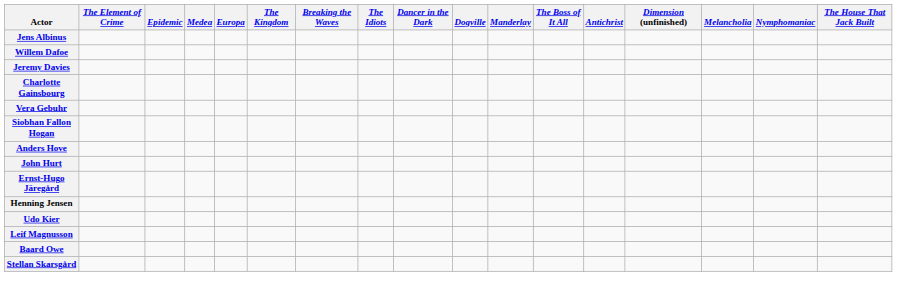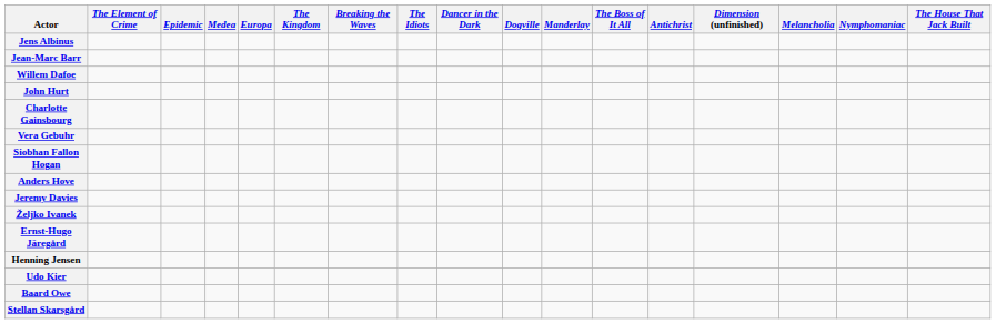 <table class="wikitable" style="text-align:center;font-size:80%;">
 <tr style="vertical-align:bottom;">
 <th>Actor</th>
 <th><em><a href='#'>The Element of Crime</a></em></th>
 <th><em><a href='#'>Epidemic</a></em></th>
 <th><em><a href='#'>Medea</a></em></th>
 <th><em><a href='#'>Europa</a></em></th>
 <th><em><a href='#'>The Kingdom</a></em></th>
 <th><em><a href='#'>Breaking the Waves</a></em></th>
 <th><em><a href='#'>The Idiots</a></em></th>
 <th><em><a href='#'>Dancer in the Dark</a></em></th>
 <th><em><a href='#'>Dogville</a></em></th>
 <th><em><a href='#'>Manderlay</a></em></th>
 <th><em><a href='#'>The Boss of It All</a></em></th>
 <th><em><a href='#'>Antichrist</a></em></th>
 <th><em><a href='#'>Dimension</a></em> (unfinished)<em></em></th>
 <th><em><a href='#'>Melancholia</a></em></th>
 <th><em><a href='#'>Nymphomaniac</a></em></th>
 <th><em><a href='#'>The House That Jack Built</a></em></th>
 </tr>
 <tr>
 <th><a href='#'>Jens Albinus</a></th>
 <td></td>
 <td></td>
 <td></td>
 <td></td>
 <td></td>
 <td></td>
 <td></td>
 <td></td>
 <td></td>
 <td></td>
 <td></td>
 <td></td>
 <td></td>
 <td></td>
 <td></td>
 <td></td>
 </tr>
 <tr>
+<th><a href='#'>Jean-Marc Barr</a></th>
+<td></td>
+<td></td>
+<td></td>
+<td></td>
+<td></td>
+<td></td>
+<td></td>
+<td></td>
+<td></td>
+<td></td>
+<td></td>
+<td></td>
+<td></td>
+<td></td>
+<td></td>
+<td></td>
+</tr>
+<tr>
 <th><a href='#'>Willem Dafoe</a></th>
 <td></td>
 <td></td>
 <td></td>
 <td></td>
 <td></td>
 <td></td>
 <td></td>
 <td></td>
 <td></td>
 <td></td>
 <td></td>
 <td></td>
 <td></td>
 <td></td>
 <td></td>
 <td></td>
 </tr>
 <tr>
-<th><a href='#'>Jeremy Davies</a></th>
+<th><a href='#'>John Hurt</a></th>
 <td></td>
 <td></td>
 <td></td>
 <td></td>
 <td></td>
 <td></td>
 <td></td>
 <td></td>
 <td></td>
 <td></td>
 <td></td>
 <td></td>
 <td></td>
 <td></td>
 <td></td>
 <td></td>
 </tr>
 <tr>
 <th><a href='#'>Charlotte Gainsbourg</a></th>
 <td></td>
 <td></td>
 <td></td>
 <td></td>
 <td></td>
 <td></td>
 <td></td>
 <td></td>
 <td></td>
 <td></td>
 <td></td>
 <td></td>
 <td></td>
 <td></td>
 <td></td>
 <td></td>
 </tr>
 <tr>
 <th><a href='#'>Vera Gebuhr</a></th>
 <td></td>
 <td></td>
 <td></td>
 <td></td>
 <td></td>
 <td></td>
 <td></td>
 <td></td>
 <td></td>
 <td></td>
 <td></td>
 <td></td>
 <td></td>
 <td></td>
 <td></td>
 <td></td>
 </tr>
 <tr>
 <th><a href='#'>Siobhan Fallon Hogan</a></th>
 <td></td>
 <td></td>
 <td></td>
 <td></td>
 <td></td>
 <td></td>
 <td></td>
 <td></td>
 <td></td>
 <td></td>
 <td></td>
 <td></td>
 <td></td>
 <td></td>
 <td></td>
 <td></td>
 </tr>
 <tr>
 <th><a href='#'>Anders Hove</a></th>
 <td></td>
 <td></td>
 <td></td>
 <td></td>
 <td></td>
 <td></td>
 <td></td>
 <td></td>
 <td></td>
 <td></td>
 <td></td>
 <td></td>
 <td></td>
 <td></td>
 <td></td>
 <td></td>
 </tr>
 <tr>
-<th><a href='#'>John Hurt</a></th>
+<th><a href='#'>Jeremy Davies</a></th>
+<td></td>
+<td></td>
+<td></td>
+<td></td>
+<td></td>
+<td></td>
+<td></td>
+<td></td>
+<td></td>
+<td></td>
+<td></td>
+<td></td>
+<td></td>
+<td></td>
+<td></td>
+<td></td>
+</tr>
+<tr>
+<th><a href='#'>Željko Ivanek</a></th>
 <td></td>
 <td></td>
 <td></td>
 <td></td>
 <td></td>
 <td></td>
 <td></td>
 <td></td>
 <td></td>
 <td></td>
 <td></td>
 <td></td>
 <td></td>
 <td></td>
 <td></td>
 <td></td>
 </tr>
 <tr>
 <th><a href='#'>Ernst-Hugo Järegård</a></th>
 <td></td>
 <td></td>
 <td></td>
 <td></td>
 <td></td>
 <td></td>
 <td></td>
 <td></td>
 <td></td>
 <td></td>
 <td></td>
 <td></td>
 <td></td>
 <td></td>
 <td></td>
 <td></td>
 </tr>
 <tr>
 <th>Henning Jensen</th>
 <td></td>
 <td></td>
 <td></td>
 <td></td>
 <td></td>
 <td></td>
 <td></td>
 <td></td>
 <td></td>
 <td></td>
 <td></td>
 <td></td>
 <td></td>
 <td></td>
 <td></td>
 <td></td>
 </tr>
 <tr>
 <th><a href='#'>Udo Kier</a></th>
 <td></td>
 <td></td>
 <td></td>
 <td></td>
 <td></td>
 <td></td>
 <td></td>
 <td></td>
 <td></td>
 <td></td>
 <td></td>
 <td></td>
 <td></td>
 <td></td>
 <td></td>
 <td></td>
 </tr>
 <tr>
-<th><a href='#'>Leif Magnusson</a></th>
-<td></td>
-<td></td>
-<td></td>
-<td></td>
-<td></td>
-<td></td>
-<td></td>
-<td></td>
-<td></td>
-<td></td>
-<td></td>
-<td></td>
-<td></td>
-<td></td>
-<td></td>
-<td></td>
-</tr>
-<tr>
 <th><a href='#'>Baard Owe</a></th>
 <td></td>
 <td></td>
 <td></td>
 <td></td>
 <td></td>
 <td></td>
 <td></td>
 <td></td>
 <td></td>
 <td></td>
 <td></td>
 <td></td>
 <td></td>
 <td></td>
 <td></td>
 <td></td>
 </tr>
 <tr>
 <th><a href='#'>Stellan Skarsgård</a></th>
 <td></td>
 <td></td>
 <td></td>
 <td></td>
 <td></td>
 <td></td>
 <td></td>
 <td></td>
 <td></td>
 <td></td>
 <td></td>
 <td></td>
 <td></td>
 <td></td>
 <td></td>
 <td></td>
 </tr>
 </table>
